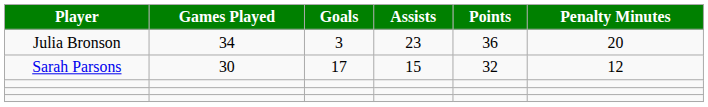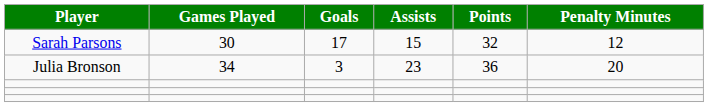 <table class="wikitable" width="80%">
 <tr align="center"  style="background:green;color:#FFFFFF;">
 <td><strong>Player</strong></td>
 <td><strong>Games Played</strong></td>
 <td><strong>Goals</strong></td>
 <td><strong>Assists</strong></td>
 <td><strong>Points</strong></td>
 <td><strong>Penalty Minutes</strong></td>
 </tr>
 <tr align="center" bgcolor="">
+<td><a href='#'>Sarah Parsons</a></td>
+<td>30</td>
+<td>17</td>
+<td>15</td>
+<td>32</td>
+<td>12</td>
+</tr>
+<tr align="center" bgcolor="">
 <td>Julia Bronson</td>
 <td>34</td>
 <td>3</td>
 <td>23</td>
 <td>36</td>
 <td>20</td>
-</tr>
-<tr align="center" bgcolor="">
-<td><a href='#'>Sarah Parsons</a></td>
-<td>30</td>
-<td>17</td>
-<td>15</td>
-<td>32</td>
-<td>12</td>
 </tr>
 <tr align="center" bgcolor="">
 <td></td>
 <td></td>
 <td></td>
 <td></td>
 <td></td>
 <td></td>
 </tr>
 <tr align="center" bgcolor="">
 <td></td>
 <td></td>
 <td></td>
 <td></td>
 <td></td>
 <td></td>
 </tr>
 <tr align="center" bgcolor="">
 <td></td>
 <td></td>
 <td></td>
 <td></td>
 <td></td>
 <td></td>
 </tr>
 <tr align="center" bgcolor="">
 </tr>
 </table>
